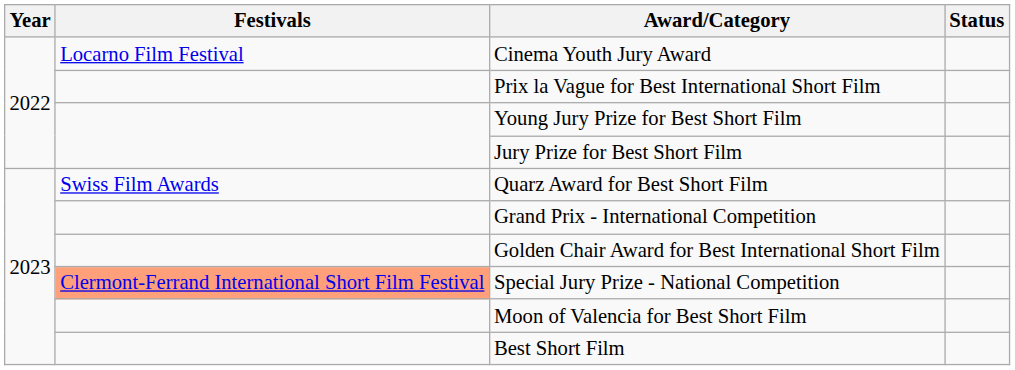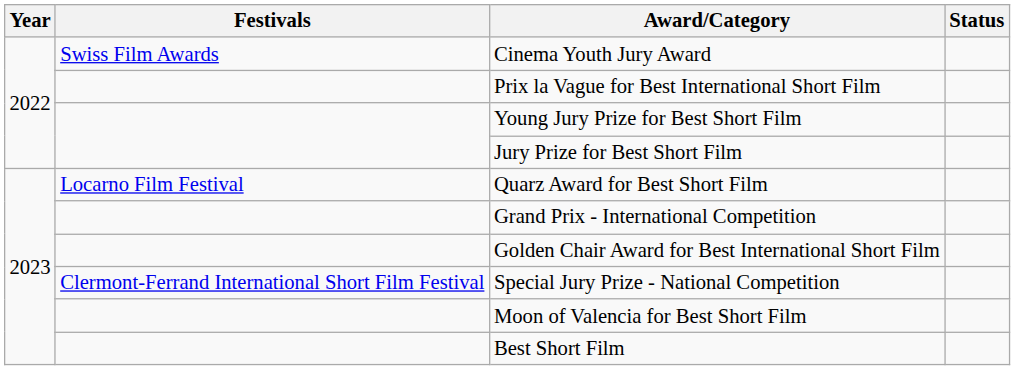 <table class="wikitable">
 <tr>
 <th>Year</th>
 <th>Festivals</th>
 <th>Award/Category</th>
 <th>Status</th>
 </tr>
 <tr>
 <td rowspan="4">2022</td>
-<td><a href='#'>Locarno Film Festival</a></td>
+<td><a href='#'>Swiss Film Awards</a></td>
 <td>Cinema Youth Jury Award</td>
 <td></td>
 </tr>
 <tr>
 <td></td>
 <td>Prix la Vague for Best International Short Film</td>
 <td></td>
 </tr>
 <tr>
 <td rowspan=2></td>
 <td>Young Jury Prize for Best Short Film</td>
 <td></td>
 </tr>
 <tr>
 <td>Jury Prize for Best Short Film</td>
 <td></td>
 </tr>
 <tr>
 <td rowspan="6">2023</td>
-<td><a href='#'>Swiss Film Awards</a></td>
+<td><a href='#'>Locarno Film Festival</a></td>
 <td>Quarz Award for Best Short Film</td>
 <td></td>
 </tr>
 <tr>
 <td></td>
 <td>Grand Prix - International Competition</td>
 <td></td>
 </tr>
 <tr>
 <td></td>
 <td>Golden Chair Award for Best International Short Film</td>
 <td></td>
 </tr>
 <tr>
-<td style="background: lightsalmon;"><a href='#'>Clermont-Ferrand International Short Film Festival</a></td>
+<td><a href='#'>Clermont-Ferrand International Short Film Festival</a></td>
 <td>Special Jury Prize - National Competition</td>
 <td></td>
 </tr>
 <tr>
 <td></td>
 <td>Moon of Valencia for Best Short Film</td>
 <td></td>
 </tr>
 <tr>
 <td></td>
 <td>Best Short Film</td>
 <td></td>
 </tr>
 </table>
